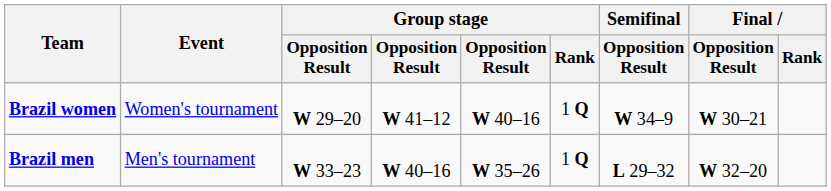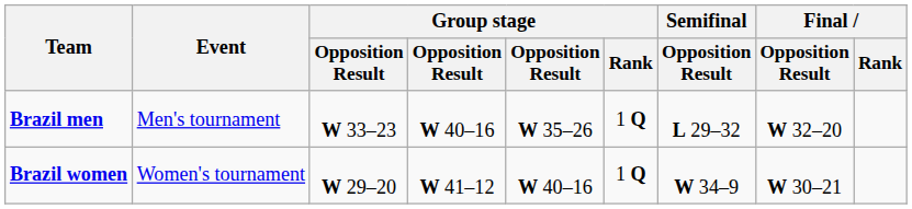 <table class=wikitable style=font-size:90%;text-align:center>
 <tr>
 <th rowspan=2>Team</th>
 <th rowspan=2>Event</th>
 <th colspan=4>Group stage</th>
 <th>Semifinal</th>
 <th colspan=2>Final / </th>
 </tr>
 <tr style=font-size:95%>
 <th>Opposition<br>Result</th>
 <th>Opposition<br>Result</th>
 <th>Opposition<br>Result</th>
 <th>Rank</th>
 <th>Opposition<br>Result</th>
 <th>Opposition<br>Result</th>
 <th>Rank</th>
 </tr>
 <tr>
+<td align=left><strong><a href='#'>Brazil men</a></strong></td>
+<td align=left><a href='#'>Men's tournament</a></td>
+<td><br><strong>W</strong> 33–23</td>
+<td><br><strong>W</strong> 40–16</td>
+<td><br><strong>W</strong> 35–26</td>
+<td>1 <strong>Q</strong></td>
+<td><br><strong>L</strong> 29–32</td>
+<td><br><strong>W</strong> 32–20</td>
+<td></td>
+</tr>
+<tr>
 <td align=left><strong><a href='#'>Brazil women</a></strong></td>
 <td align=left><a href='#'>Women's tournament</a></td>
 <td><br><strong>W</strong> 29–20</td>
 <td><br> <strong>W</strong> 41–12</td>
 <td><br><strong>W</strong> 40–16</td>
 <td>1 <strong>Q</strong></td>
 <td><br><strong>W</strong> 34–9</td>
 <td><br><strong>W</strong> 30–21</td>
 <td></td>
 </tr>
-<tr>
-<td align=left><strong><a href='#'>Brazil men</a></strong></td>
-<td align=left><a href='#'>Men's tournament</a></td>
-<td><br><strong>W</strong> 33–23</td>
-<td><br><strong>W</strong> 40–16</td>
-<td><br><strong>W</strong> 35–26</td>
-<td>1 <strong>Q</strong></td>
-<td><br><strong>L</strong> 29–32</td>
-<td><br><strong>W</strong> 32–20</td>
-<td></td>
-</tr>
 </table>
